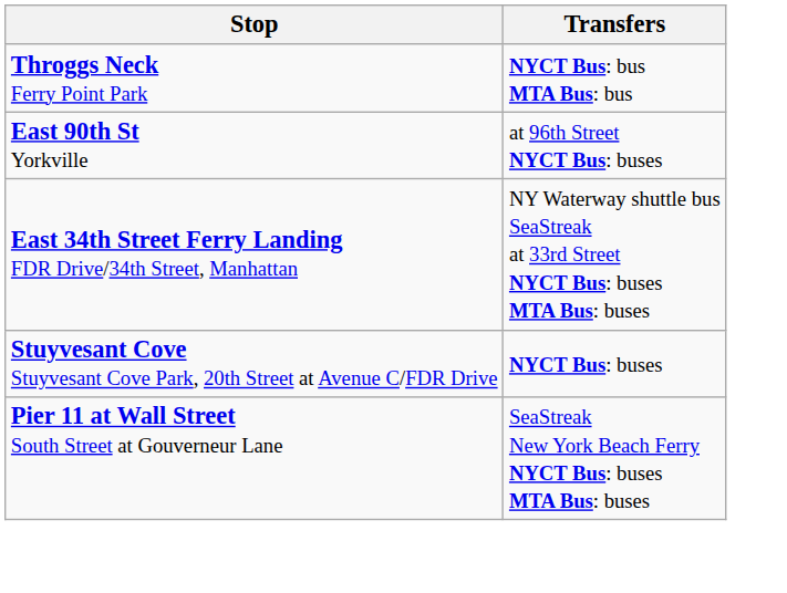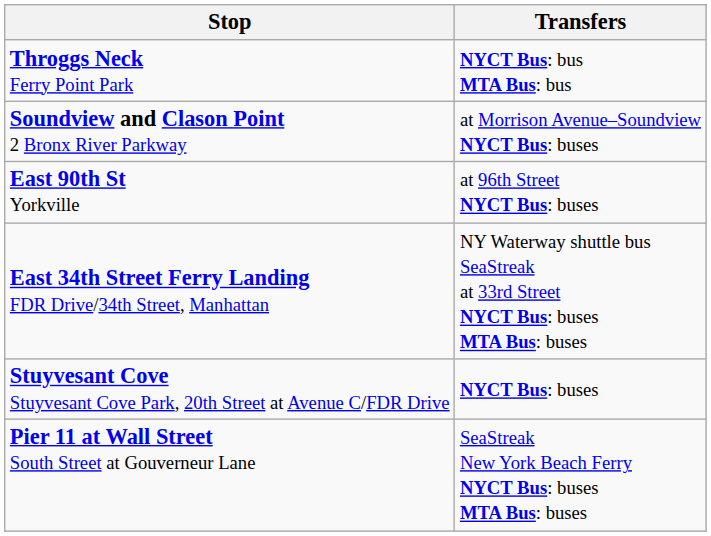 <table class="wikitable">
 <tr>
 <th>Stop</th>
 <th>Transfers</th>
 </tr>
 <tr>
 <td valign="top"><strong><a href='#'>Throggs Neck</a></strong><br><small><a href='#'>Ferry Point Park</a></small><br><small></small></td>
 <td><small><strong><a href='#'>NYCT Bus</a></strong>:  bus<br><strong><a href='#'>MTA Bus</a></strong>:  bus</small></td>
+</tr>
+<tr>
+<td valign="top"><strong><a href='#'>Soundview</a> and <a href='#'>Clason Point</a></strong><br><small>2 <a href='#'>Bronx River Parkway</a></small><br><small></small></td>
+<td><small> at <a href='#'>Morrison Avenue–Soundview</a><br><strong><a href='#'>NYCT Bus</a></strong>:  buses</small></td>
 </tr>
 <tr>
 <td valign="top"><strong><a href='#'>East 90th St</a></strong><br><small>Yorkville</small><br><small></small></td>
 <td><small> at <a href='#'>96th Street</a><br><strong><a href='#'>NYCT Bus</a></strong>:  buses</small></td>
 </tr>
 <tr>
 <td><strong><a href='#'>East 34th Street Ferry Landing</a></strong><br><small><a href='#'>FDR Drive</a>/<a href='#'>34th Street</a>, <a href='#'>Manhattan</a></small><br><small></small></td>
 <td><small>NY Waterway shuttle bus<br><a href='#'>SeaStreak</a><br>   at <a href='#'>33rd Street</a><br><strong><a href='#'>NYCT Bus</a></strong>:  buses<br><strong><a href='#'>MTA Bus</a></strong>:  buses</small></td>
 </tr>
 <tr>
 <td valign=top><strong><a href='#'>Stuyvesant Cove</a></strong><br><small><a href='#'>Stuyvesant Cove Park</a>, <a href='#'>20th Street</a> at <a href='#'>Avenue C</a>/<a href='#'>FDR Drive</a></small><br><small></small></td>
 <td><small><strong><a href='#'>NYCT Bus</a></strong>:  buses</small></td>
 </tr>
 <tr>
 <td valign="top"><strong><a href='#'>Pier 11 at Wall Street</a></strong><br><small><a href='#'>South Street</a> at Gouverneur Lane</small><br><small></small></td>
 <td><small><a href='#'>SeaStreak</a><br><a href='#'>New York Beach Ferry</a><br><strong><a href='#'>NYCT Bus</a></strong>:  buses<br><strong><a href='#'>MTA Bus</a></strong>:  buses</small></td>
 </tr>
 </table>
